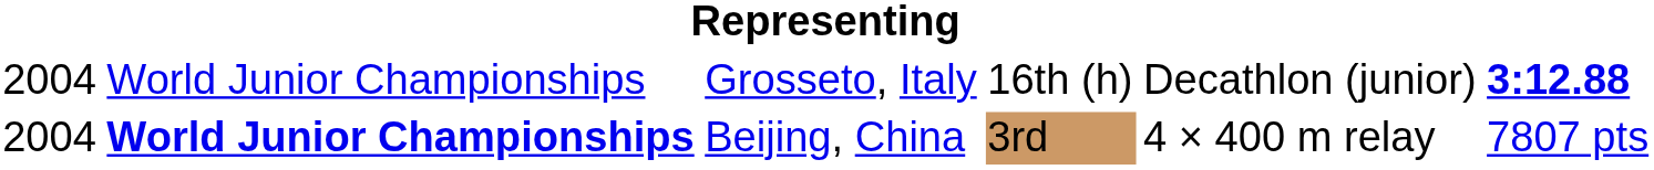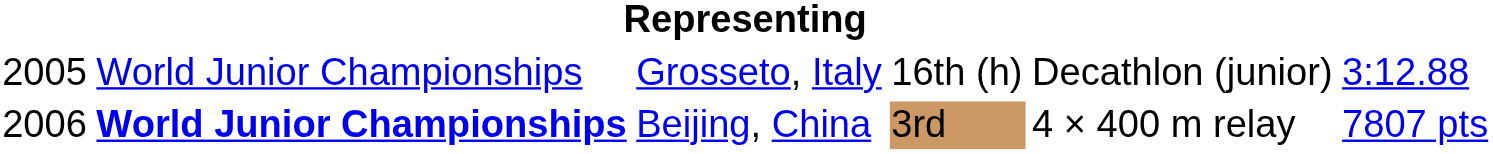 <table>
 <tr>
 <th colspan="6">Representing </th>
 </tr>
 <tr>
-<td>2004</td>
+<td>2005</td>
 <td><a href='#'>World Junior Championships</a></td>
 <td><a href='#'>Grosseto</a>, <a href='#'>Italy</a></td>
 <td>16th (h)</td>
 <td>Decathlon (junior)</td>
-<td><strong><a href='#'>3:12.88</a></strong></td>
+<td><a href='#'>3:12.88</a></td>
 </tr>
 <tr>
-<td>2004</td>
+<td>2006</td>
 <td><strong><a href='#'>World Junior Championships</a></strong></td>
 <td><a href='#'>Beijing</a>, <a href='#'>China</a></td>
 <td bgcolor="cc9966">3rd</td>
 <td>4 × 400 m relay</td>
 <td><a href='#'>7807 pts</a></td>
 </tr>
 </table>
